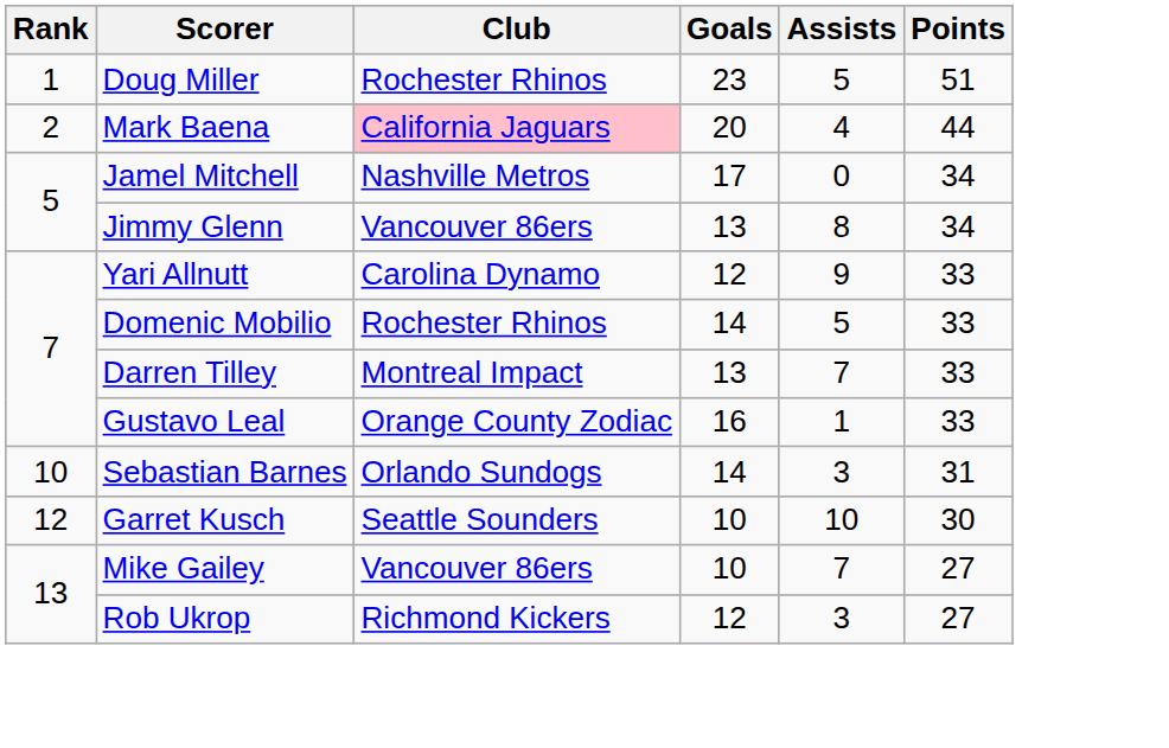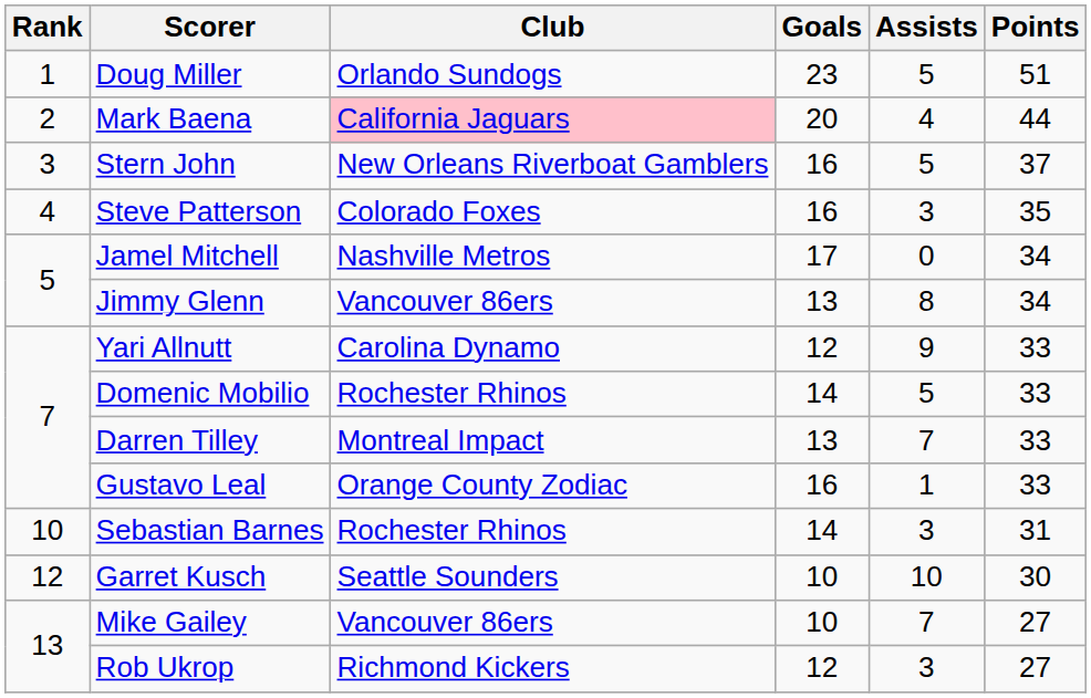 <table class="wikitable">
 <tr>
 <th>Rank</th>
 <th>Scorer</th>
 <th>Club</th>
 <th>Goals</th>
 <th>Assists</th>
 <th>Points</th>
 </tr>
 <tr>
 <td align=center>1</td>
 <td><a href='#'>Doug Miller</a></td>
-<td><a href='#'>Rochester Rhinos</a></td>
+<td><a href='#'>Orlando Sundogs</a></td>
 <td align=center>23</td>
 <td align=center>5</td>
 <td align=center>51</td>
 </tr>
 <tr>
 <td align=center>2</td>
 <td><a href='#'>Mark Baena</a></td>
 <td style="background: pink;"><a href='#'>California Jaguars</a></td>
 <td align=center>20</td>
 <td align=center>4</td>
 <td align=center>44</td>
+</tr>
+<tr>
+<td align=center>3</td>
+<td><a href='#'>Stern John</a></td>
+<td><a href='#'>New Orleans Riverboat Gamblers</a></td>
+<td align=center>16</td>
+<td align=center>5</td>
+<td align=center>37</td>
+</tr>
+<tr>
+<td align=center>4</td>
+<td><a href='#'>Steve Patterson</a></td>
+<td><a href='#'>Colorado Foxes</a></td>
+<td align=center>16</td>
+<td align=center>3</td>
+<td align=center>35</td>
 </tr>
 <tr>
 <td rowspan=2 align=center>5</td>
 <td><a href='#'>Jamel Mitchell</a></td>
 <td><a href='#'>Nashville Metros</a></td>
 <td align=center>17</td>
 <td align=center>0</td>
 <td align=center>34</td>
 </tr>
 <tr>
 <td><a href='#'>Jimmy Glenn</a></td>
 <td><a href='#'>Vancouver 86ers</a></td>
 <td align=center>13</td>
 <td align=center>8</td>
 <td align=center>34</td>
 </tr>
 <tr>
 <td rowspan=4 align=center>7</td>
 <td><a href='#'>Yari Allnutt</a></td>
 <td><a href='#'>Carolina Dynamo</a></td>
 <td align=center>12</td>
 <td align=center>9</td>
 <td align=center>33</td>
 </tr>
 <tr>
 <td><a href='#'>Domenic Mobilio</a></td>
 <td><a href='#'>Rochester Rhinos</a></td>
 <td align=center>14</td>
 <td align=center>5</td>
 <td align=center>33</td>
 </tr>
 <tr>
 <td><a href='#'>Darren Tilley</a></td>
 <td><a href='#'>Montreal Impact</a></td>
 <td align=center>13</td>
 <td align=center>7</td>
 <td align=center>33</td>
 </tr>
 <tr>
 <td><a href='#'>Gustavo Leal</a></td>
 <td><a href='#'>Orange County Zodiac</a></td>
 <td align=center>16</td>
 <td align=center>1</td>
 <td align=center>33</td>
 </tr>
 <tr>
 <td align=center>10</td>
 <td><a href='#'>Sebastian Barnes</a></td>
-<td><a href='#'>Orlando Sundogs</a></td>
+<td><a href='#'>Rochester Rhinos</a></td>
 <td align=center>14</td>
 <td align=center>3</td>
 <td align=center>31</td>
 </tr>
 <tr>
 <td align=center>12</td>
 <td><a href='#'>Garret Kusch</a></td>
 <td><a href='#'>Seattle Sounders</a></td>
 <td align=center>10</td>
 <td align=center>10</td>
 <td align=center>30</td>
 </tr>
 <tr>
 <td rowspan=2 align=center>13</td>
 <td><a href='#'>Mike Gailey</a></td>
 <td><a href='#'>Vancouver 86ers</a></td>
 <td align=center>10</td>
 <td align=center>7</td>
 <td align=center>27</td>
 </tr>
 <tr>
 <td><a href='#'>Rob Ukrop</a></td>
 <td><a href='#'>Richmond Kickers</a></td>
 <td align=center>12</td>
 <td align=center>3</td>
 <td align=center>27</td>
 </tr>
 </table>
